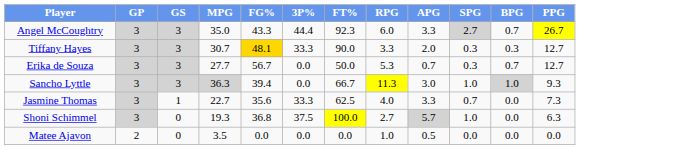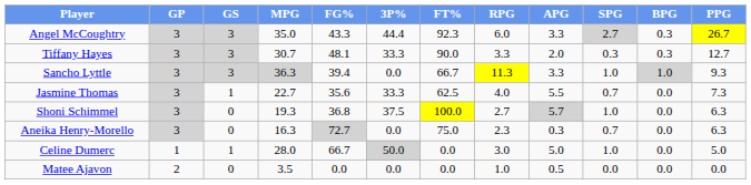 <table class="wikitable sortable" style="text-align:center;">
 <tr>
 <th style="background:#6495ED;color:white;" width="16%">Player</th>
 <th style="background:#6495ED;color:white;" width="6%">GP</th>
 <th style="background:#6495ED;color:white;" width="6%">GS</th>
 <th style="background:#6495ED;color:white;" width="6%">MPG</th>
 <th style="background:#6495ED;color:white;" width="6%">FG%</th>
 <th style="background:#6495ED;color:white;" width="6%">3P%</th>
 <th style="background:#6495ED;color:white;" width="6%">FT%</th>
 <th style="background:#6495ED;color:white;" width="6%">RPG</th>
 <th style="background:#6495ED;color:white;" width="6%">APG</th>
 <th style="background:#6495ED;color:white;" width="6%">SPG</th>
 <th style="background:#6495ED;color:white;" width="6%">BPG</th>
 <th style="background:#6495ED;color:white;" width="6%">PPG</th>
 </tr>
 <tr>
 <td><a href='#'>Angel McCoughtry</a></td>
 <td style="background:#D3D3D3;">3</td>
 <td style="background:#D3D3D3;">3</td>
 <td>35.0</td>
 <td>43.3</td>
 <td>44.4</td>
 <td>92.3</td>
 <td>6.0</td>
 <td>3.3</td>
 <td style="background:#D3D3D3;">2.7</td>
-<td>0.7</td>
+<td>0.3</td>
 <td style="background:yellow;">26.7</td>
 </tr>
 <tr>
 <td><a href='#'>Tiffany Hayes</a></td>
 <td style="background:#D3D3D3;">3</td>
 <td style="background:#D3D3D3;">3</td>
 <td>30.7</td>
-<td style="background: gold;">48.1</td>
+<td>48.1</td>
 <td>33.3</td>
 <td>90.0</td>
 <td>3.3</td>
 <td>2.0</td>
 <td>0.3</td>
 <td>0.3</td>
-<td>12.7</td>
-</tr>
-<tr>
-<td><a href='#'>Erika de Souza</a></td>
-<td style="background:#D3D3D3;">3</td>
-<td style="background:#D3D3D3;">3</td>
-<td>27.7</td>
-<td>56.7</td>
-<td>0.0</td>
-<td>50.0</td>
-<td>5.3</td>
-<td>0.7</td>
-<td>0.3</td>
-<td>0.7</td>
 <td>12.7</td>
 </tr>
 <tr>
 <td><a href='#'>Sancho Lyttle</a></td>
 <td style="background:#D3D3D3;">3</td>
 <td style="background:#D3D3D3;">3</td>
 <td style="background:#D3D3D3;">36.3</td>
 <td>39.4</td>
 <td>0.0</td>
 <td>66.7</td>
 <td style="background:yellow;">11.3</td>
-<td>3.0</td>
+<td>3.3</td>
 <td>1.0</td>
 <td style="background:#D3D3D3;">1.0</td>
 <td>9.3</td>
 </tr>
 <tr>
 <td><a href='#'>Jasmine Thomas</a></td>
 <td style="background:#D3D3D3;">3</td>
 <td>1</td>
 <td>22.7</td>
 <td>35.6</td>
 <td>33.3</td>
 <td>62.5</td>
 <td>4.0</td>
-<td>3.3</td>
+<td>5.5</td>
 <td>0.7</td>
 <td>0.0</td>
 <td>7.3</td>
 </tr>
 <tr>
 <td><a href='#'>Shoni Schimmel</a></td>
 <td style="background:#D3D3D3;">3</td>
 <td>0</td>
 <td>19.3</td>
 <td>36.8</td>
 <td>37.5</td>
 <td style="background:yellow;">100.0</td>
 <td>2.7</td>
 <td style="background:#D3D3D3;">5.7</td>
 <td>1.0</td>
 <td>0.0</td>
 <td>6.3</td>
 </tr>
 <tr>
+<td><a href='#'>Aneika Henry-Morello</a></td>
+<td style="background:#D3D3D3;">3</td>
+<td>0</td>
+<td>16.3</td>
+<td style="background:#D3D3D3;">72.7</td>
+<td>0.0</td>
+<td>75.0</td>
+<td>2.3</td>
+<td>0.3</td>
+<td>0.7</td>
+<td>0.0</td>
+<td>6.3</td>
+</tr>
+<tr>
+<td><a href='#'>Celine Dumerc</a></td>
+<td>1</td>
+<td>1</td>
+<td>28.0</td>
+<td>66.7</td>
+<td style="background:#D3D3D3;">50.0</td>
+<td>0.0</td>
+<td>3.0</td>
+<td>5.0</td>
+<td>1.0</td>
+<td>0.0</td>
+<td>5.0</td>
+</tr>
+<tr>
 <td><a href='#'>Matee Ajavon</a></td>
 <td>2</td>
 <td>0</td>
 <td>3.5</td>
 <td>0.0</td>
 <td>0.0</td>
 <td>0.0</td>
 <td>1.0</td>
 <td>0.5</td>
 <td>0.0</td>
 <td>0.0</td>
 <td>0.0</td>
 </tr>
 </table>
